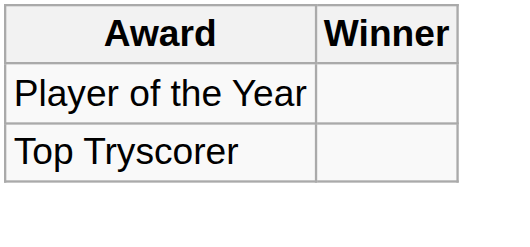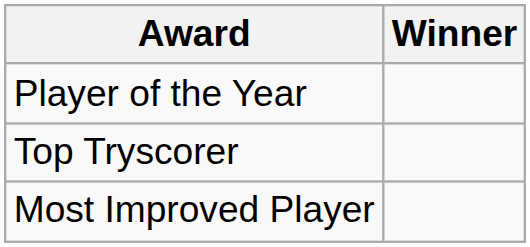 <table class="wikitable">
 <tr>
 <th>Award</th>
 <th>Winner</th>
 </tr>
 <tr>
 <td>Player of the Year</td>
 <td></td>
 </tr>
 <tr>
 <td>Top Tryscorer</td>
 <td></td>
 </tr>
+<tr>
+<td>Most Improved Player</td>
+<td></td>
+</tr>
 </table>
